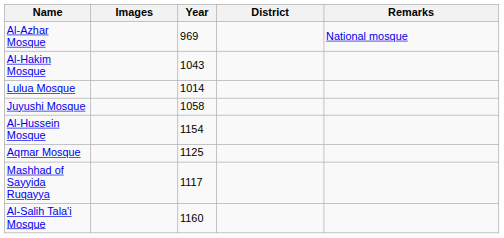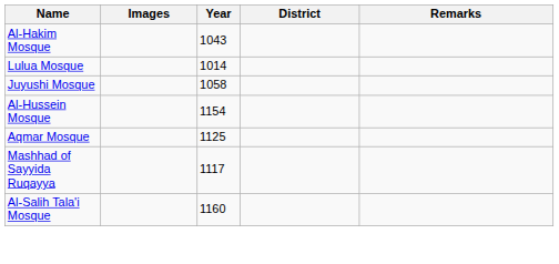 <table class="wikitable sortable">
 <tr>
 <th align=left width=120px>Name</th>
 <th align=center width=120px class=unsortable>Images</th>
 <th align=left width=050px>Year</th>
 <th align=left width=150px>District</th>
 <th align=left width=250px class=unsortable>Remarks</th>
-</tr>
-<tr>
-<td><a href='#'>Al-Azhar Mosque</a></td>
-<td></td>
-<td>969</td>
-<td></td>
-<td><a href='#'>National mosque</a></td>
 </tr>
 <tr>
 <td><a href='#'>Al-Hakim Mosque</a></td>
 <td></td>
 <td>1043</td>
 <td></td>
 <td></td>
 </tr>
 <tr>
 <td><a href='#'>Lulua Mosque</a></td>
 <td></td>
 <td>1014</td>
 <td></td>
 <td></td>
 </tr>
 <tr>
 <td><a href='#'>Juyushi Mosque</a></td>
 <td></td>
 <td>1058</td>
 <td></td>
 <td></td>
 </tr>
 <tr>
 <td><a href='#'>Al-Hussein Mosque</a></td>
 <td></td>
 <td>1154</td>
 <td></td>
 <td></td>
 </tr>
 <tr>
 <td><a href='#'>Aqmar Mosque</a></td>
 <td></td>
 <td>1125</td>
 <td></td>
 <td></td>
 </tr>
 <tr>
 <td><a href='#'>Mashhad of Sayyida Ruqayya</a></td>
 <td></td>
 <td>1117</td>
 <td></td>
 <td></td>
 </tr>
 <tr>
 <td><a href='#'>Al-Salih Tala'i Mosque</a></td>
 <td></td>
 <td>1160</td>
 <td></td>
 <td></td>
 </tr>
 </table>
